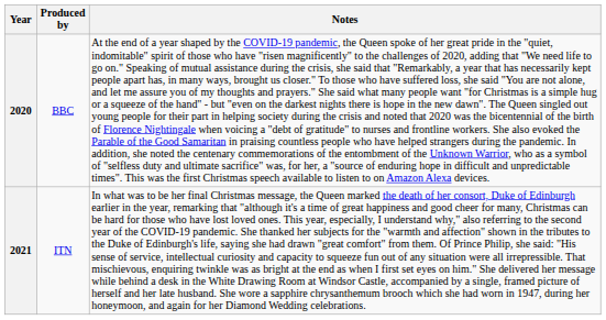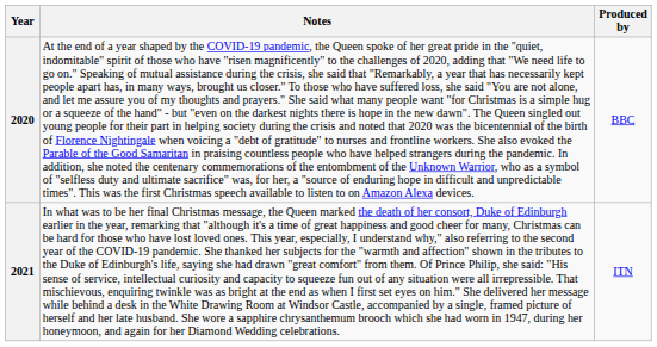 <table class="wikitable plainrowheaders" style="width:99%;">
 <tr>
 <th scope="col" style="width:5%;">Year</th>
+<th scope="col" style="width:80%;">Notes</th>
 <th scope="col" style="width:6%;">Produced<br>by</th>
-<th scope="col" style="width:80%;">Notes</th>
 </tr>
 <tr>
 <th scope="row">2020</th>
+<td>At the end of a year shaped by the <a href='#'>COVID-19 pandemic</a>, the Queen spoke of her great pride in the "quiet, indomitable" spirit of those who have "risen magnificently" to the challenges of 2020, adding that "We need life to go on." Speaking of mutual assistance during the crisis, she said that "Remarkably, a year that has necessarily kept people apart has, in many ways, brought us closer." To those who have suffered loss, she said "You are not alone, and let me assure you of my thoughts and prayers." She said what many people want "for Christmas is a simple hug or a squeeze of the hand" - but "even on the darkest nights there is hope in the new dawn". The Queen singled out young people for their part in helping society during the crisis and noted that 2020 was the bicentennial of the birth of <a href='#'>Florence Nightingale</a> when voicing a "debt of gratitude" to nurses and frontline workers. She also evoked the <a href='#'>Parable of the Good Samaritan</a> in praising countless people who have helped strangers during the pandemic. In addition, she noted the centenary commemorations of the entombment of the <a href='#'>Unknown Warrior</a>, who as a symbol of "selfless duty and ultimate sacrifice" was, for her, a "source of enduring hope in difficult and unpredictable times". This was the first Christmas speech available to listen to on <a href='#'>Amazon Alexa</a> devices.</td>
 <td style="text-align: center;"><a href='#'>BBC</a></td>
-<td>At the end of a year shaped by the <a href='#'>COVID-19 pandemic</a>, the Queen spoke of her great pride in the "quiet, indomitable" spirit of those who have "risen magnificently" to the challenges of 2020, adding that "We need life to go on." Speaking of mutual assistance during the crisis, she said that "Remarkably, a year that has necessarily kept people apart has, in many ways, brought us closer." To those who have suffered loss, she said "You are not alone, and let me assure you of my thoughts and prayers." She said what many people want "for Christmas is a simple hug or a squeeze of the hand" - but "even on the darkest nights there is hope in the new dawn". The Queen singled out young people for their part in helping society during the crisis and noted that 2020 was the bicentennial of the birth of <a href='#'>Florence Nightingale</a> when voicing a "debt of gratitude" to nurses and frontline workers. She also evoked the <a href='#'>Parable of the Good Samaritan</a> in praising countless people who have helped strangers during the pandemic. In addition, she noted the centenary commemorations of the entombment of the <a href='#'>Unknown Warrior</a>, who as a symbol of "selfless duty and ultimate sacrifice" was, for her, a "source of enduring hope in difficult and unpredictable times". This was the first Christmas speech available to listen to on <a href='#'>Amazon Alexa</a> devices.</td>
 </tr>
 <tr>
 <th scope="row">2021</th>
+<td>In what was to be her final Christmas message, the Queen marked <a href='#'>the death of her consort, Duke of Edinburgh</a> earlier in the year, remarking that "although it's a time of great happiness and good cheer for many, Christmas can be hard for those who have lost loved ones. This year, especially, I understand why," also referring to the second year of the COVID-19 pandemic. She thanked her subjects for the "warmth and affection" shown in the tributes to the Duke of Edinburgh's life, saying she had drawn "great comfort" from them. Of Prince Philip, she said: "His sense of service, intellectual curiosity and capacity to squeeze fun out of any situation were all irrepressible. That mischievous, enquiring twinkle was as bright at the end as when I first set eyes on him." She delivered her message while behind a desk in the White Drawing Room at Windsor Castle, accompanied by a single, framed picture of herself and her late husband. She wore a sapphire chrysanthemum brooch which she had worn in 1947, during her honeymoon, and again for her Diamond Wedding celebrations.</td>
 <td style="text-align: center;"><a href='#'>ITN</a></td>
-<td>In what was to be her final Christmas message, the Queen marked <a href='#'>the death of her consort, Duke of Edinburgh</a> earlier in the year, remarking that "although it's a time of great happiness and good cheer for many, Christmas can be hard for those who have lost loved ones. This year, especially, I understand why," also referring to the second year of the COVID-19 pandemic. She thanked her subjects for the "warmth and affection" shown in the tributes to the Duke of Edinburgh's life, saying she had drawn "great comfort" from them. Of Prince Philip, she said: "His sense of service, intellectual curiosity and capacity to squeeze fun out of any situation were all irrepressible. That mischievous, enquiring twinkle was as bright at the end as when I first set eyes on him." She delivered her message while behind a desk in the White Drawing Room at Windsor Castle, accompanied by a single, framed picture of herself and her late husband. She wore a sapphire chrysanthemum brooch which she had worn in 1947, during her honeymoon, and again for her Diamond Wedding celebrations.</td>
 </tr>
 </table>
